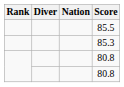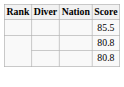 <table class="wikitable sortable" style="text-align:center">
 <tr>
 <th>Rank</th>
 <th>Diver</th>
 <th>Nation</th>
 <th>Score</th>
 </tr>
 <tr>
 <td></td>
 <td align=left></td>
 <td align=left></td>
 <td>85.5</td>
 </tr>
 <tr>
-<td></td>
-<td align=left></td>
-<td align=left></td>
-<td>85.3</td>
-</tr>
-<tr>
 <td rowspan=2></td>
 <td align=left></td>
 <td align=left></td>
 <td>80.8</td>
 </tr>
 <tr>
 <td align=left></td>
 <td align=left></td>
 <td>80.8</td>
 </tr>
 </table>
